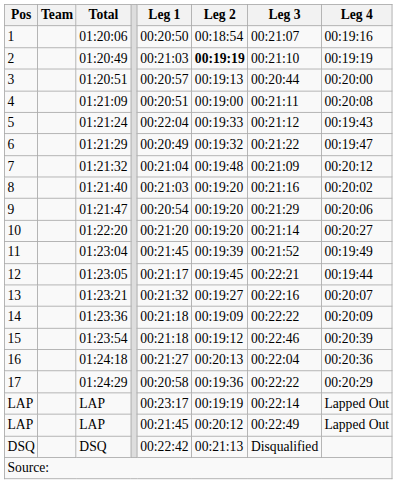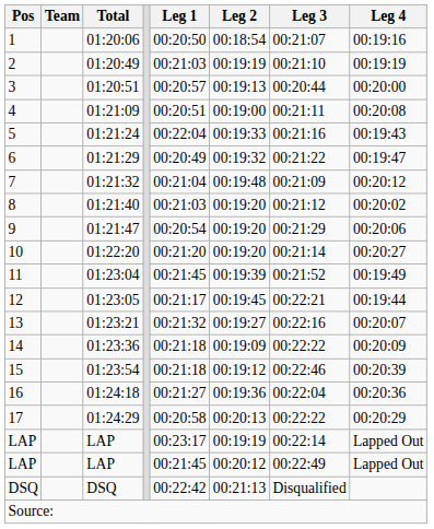 <table class="wikitable sortable">
 <tr>
 <th>Pos</th>
 <th>Team</th>
 <th>Total</th>
 <td rowspan="21" style="background: #DDDDDD"></td>
 <th>Leg 1</th>
 <th>Leg 2</th>
 <th>Leg 3</th>
 <th>Leg 4</th>
 </tr>
 <tr>
 <td>1</td>
 <td></td>
 <td>01:20:06</td>
 <td>00:20:50</td>
 <td>00:18:54</td>
 <td>00:21:07</td>
 <td>00:19:16</td>
 </tr>
 <tr>
 <td>2</td>
 <td></td>
 <td>01:20:49</td>
 <td>00:21:03</td>
-<td><strong>00:19:19</strong></td>
+<td>00:19:19</td>
 <td>00:21:10</td>
 <td>00:19:19</td>
 </tr>
 <tr>
 <td>3</td>
 <td></td>
 <td>01:20:51</td>
 <td>00:20:57</td>
 <td>00:19:13</td>
 <td>00:20:44</td>
 <td>00:20:00</td>
 </tr>
 <tr>
 <td>4</td>
 <td></td>
 <td>01:21:09</td>
 <td>00:20:51</td>
 <td>00:19:00</td>
 <td>00:21:11</td>
 <td>00:20:08</td>
 </tr>
 <tr>
 <td>5</td>
 <td></td>
 <td>01:21:24</td>
 <td>00:22:04</td>
 <td>00:19:33</td>
-<td>00:21:12</td>
+<td>00:21:16</td>
 <td>00:19:43</td>
 </tr>
 <tr>
 <td>6</td>
 <td></td>
 <td>01:21:29</td>
 <td>00:20:49</td>
 <td>00:19:32</td>
 <td>00:21:22</td>
 <td>00:19:47</td>
 </tr>
 <tr>
 <td>7</td>
 <td></td>
 <td>01:21:32</td>
 <td>00:21:04</td>
 <td>00:19:48</td>
 <td>00:21:09</td>
 <td>00:20:12</td>
 </tr>
 <tr>
 <td>8</td>
 <td></td>
 <td>01:21:40</td>
 <td>00:21:03</td>
 <td>00:19:20</td>
-<td>00:21:16</td>
+<td>00:21:12</td>
 <td>00:20:02</td>
 </tr>
 <tr>
 <td>9</td>
 <td></td>
 <td>01:21:47</td>
 <td>00:20:54</td>
 <td>00:19:20</td>
 <td>00:21:29</td>
 <td>00:20:06</td>
 </tr>
 <tr>
 <td>10</td>
 <td></td>
 <td>01:22:20</td>
 <td>00:21:20</td>
 <td>00:19:20</td>
 <td>00:21:14</td>
 <td>00:20:27</td>
 </tr>
 <tr>
 <td>11</td>
 <td></td>
 <td>01:23:04</td>
 <td>00:21:45</td>
 <td>00:19:39</td>
 <td>00:21:52</td>
 <td>00:19:49</td>
 </tr>
 <tr>
 <td>12</td>
 <td></td>
 <td>01:23:05</td>
 <td>00:21:17</td>
 <td>00:19:45</td>
 <td>00:22:21</td>
 <td>00:19:44</td>
 </tr>
 <tr>
 <td>13</td>
 <td></td>
 <td>01:23:21</td>
 <td>00:21:32</td>
 <td>00:19:27</td>
 <td>00:22:16</td>
 <td>00:20:07</td>
 </tr>
 <tr>
 <td>14</td>
 <td></td>
 <td>01:23:36</td>
 <td>00:21:18</td>
 <td>00:19:09</td>
 <td>00:22:22</td>
 <td>00:20:09</td>
 </tr>
 <tr>
 <td>15</td>
 <td></td>
 <td>01:23:54</td>
 <td>00:21:18</td>
 <td>00:19:12</td>
 <td>00:22:46</td>
 <td>00:20:39</td>
 </tr>
 <tr>
 <td>16</td>
 <td></td>
 <td>01:24:18</td>
 <td>00:21:27</td>
-<td>00:20:13</td>
+<td>00:19:36</td>
 <td>00:22:04</td>
 <td>00:20:36</td>
 </tr>
 <tr>
 <td>17</td>
 <td></td>
 <td>01:24:29</td>
 <td>00:20:58</td>
-<td>00:19:36</td>
+<td>00:20:13</td>
 <td>00:22:22</td>
 <td>00:20:29</td>
 </tr>
 <tr>
 <td>LAP</td>
 <td></td>
 <td>LAP</td>
 <td>00:23:17</td>
 <td>00:19:19</td>
 <td>00:22:14</td>
 <td>Lapped Out</td>
 </tr>
 <tr>
 <td>LAP</td>
 <td></td>
 <td>LAP</td>
 <td>00:21:45</td>
 <td>00:20:12</td>
 <td>00:22:49</td>
 <td>Lapped Out</td>
 </tr>
 <tr>
 <td>DSQ</td>
 <td></td>
 <td>DSQ</td>
 <td>00:22:42</td>
 <td>00:21:13</td>
 <td>Disqualified</td>
 <td></td>
 </tr>
 <tr>
 <td colspan="8">Source:</td>
 </tr>
 </table>
